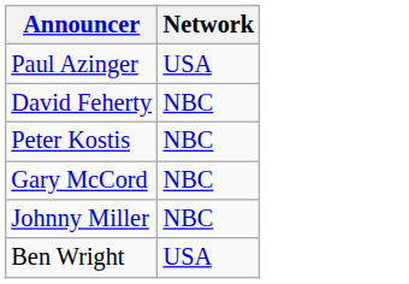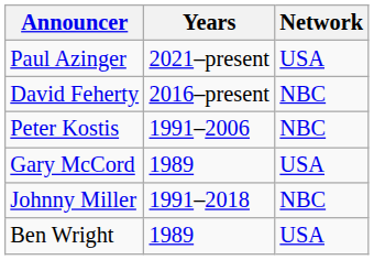 <table class="wikitable">
 <tr>
 <th><a href='#'>Announcer</a></th>
+<th>Years</th>
 <th>Network</th>
 </tr>
 <tr>
 <td><a href='#'>Paul Azinger</a></td>
+<td><a href='#'>2021</a>–present</td>
 <td><a href='#'>USA</a></td>
 </tr>
 <tr>
 <td><a href='#'>David Feherty</a></td>
+<td><a href='#'>2016</a>–present</td>
 <td><a href='#'>NBC</a></td>
 </tr>
 <tr>
 <td><a href='#'>Peter Kostis</a></td>
+<td><a href='#'>1991</a>–<a href='#'>2006</a></td>
 <td><a href='#'>NBC</a></td>
 </tr>
 <tr>
 <td><a href='#'>Gary McCord</a></td>
-<td><a href='#'>NBC</a></td>
+<td><a href='#'>1989</a></td>
+<td><a href='#'>USA</a></td>
 </tr>
 <tr>
 <td><a href='#'>Johnny Miller</a></td>
+<td><a href='#'>1991</a>–<a href='#'>2018</a></td>
 <td><a href='#'>NBC</a></td>
 </tr>
 <tr>
 <td>Ben Wright</td>
+<td><a href='#'>1989</a></td>
 <td><a href='#'>USA</a></td>
 </tr>
 </table>
